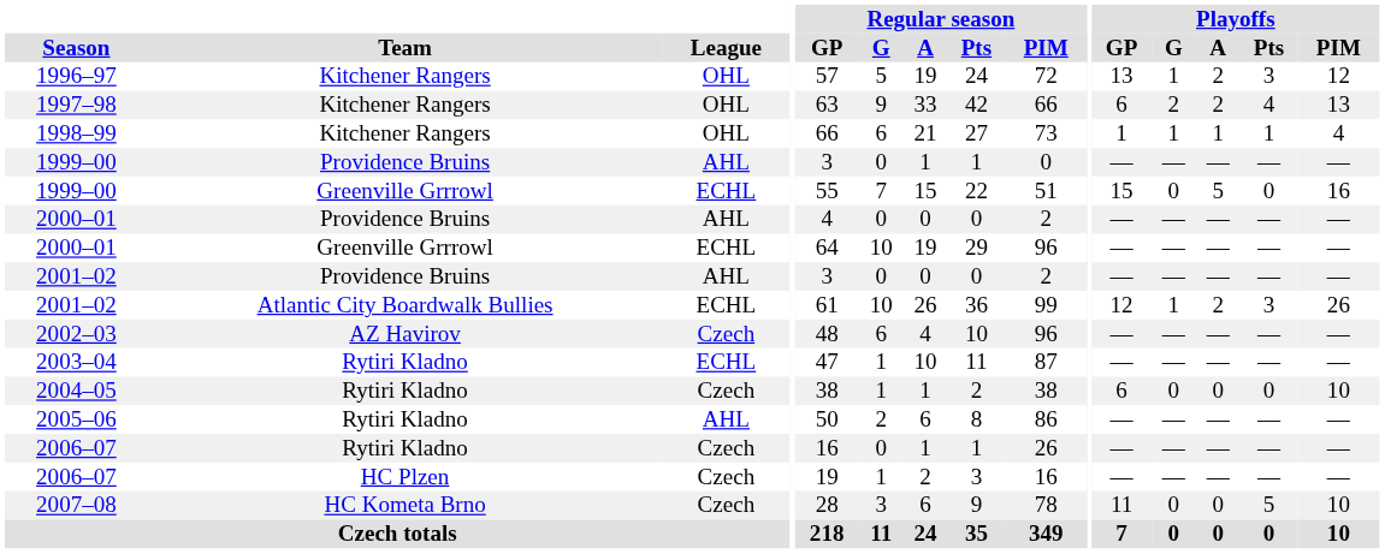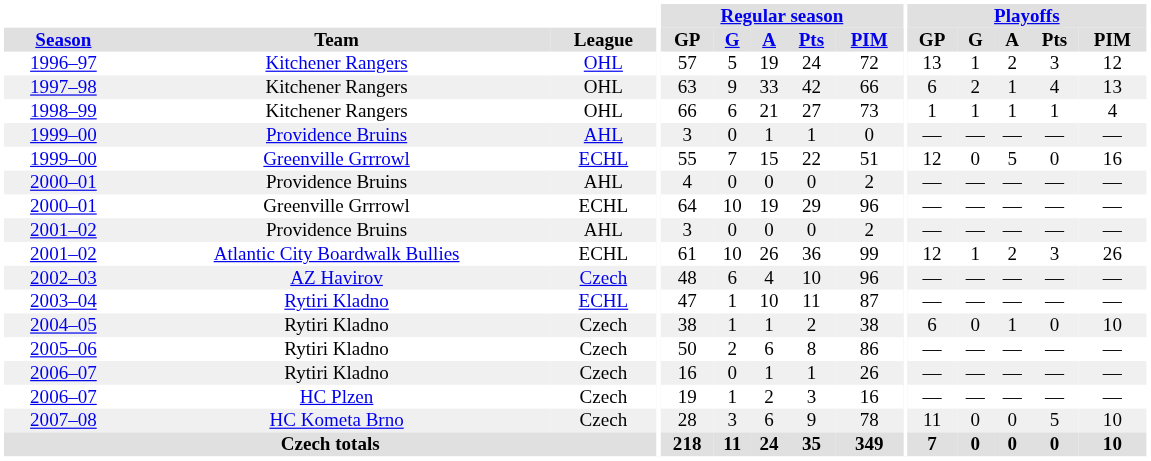 <table border="0" cellpadding="1" cellspacing="0" style="text-align:center; width:60em">
 <tr bgcolor="#e0e0e0">
 <th colspan="3" bgcolor="#ffffff"></th>
 <th rowspan="99" bgcolor="#ffffff"></th>
 <th colspan="5"><a href='#'>Regular season</a></th>
 <th rowspan="99" bgcolor="#ffffff"></th>
 <th colspan="5"><a href='#'>Playoffs</a></th>
 </tr>
 <tr bgcolor="#e0e0e0">
 <th><a href='#'>Season</a></th>
 <th>Team</th>
 <th>League</th>
 <th>GP</th>
 <th><a href='#'>G</a></th>
 <th><a href='#'>A</a></th>
 <th><a href='#'>Pts</a></th>
 <th><a href='#'>PIM</a></th>
 <th>GP</th>
 <th>G</th>
 <th>A</th>
 <th>Pts</th>
 <th>PIM</th>
 </tr>
 <tr>
 <td><a href='#'>1996–97</a></td>
 <td><a href='#'>Kitchener Rangers</a></td>
 <td><a href='#'>OHL</a></td>
 <td>57</td>
 <td>5</td>
 <td>19</td>
 <td>24</td>
 <td>72</td>
 <td>13</td>
 <td>1</td>
 <td>2</td>
 <td>3</td>
 <td>12</td>
 </tr>
 <tr bgcolor="#f0f0f0">
 <td><a href='#'>1997–98</a></td>
 <td>Kitchener Rangers</td>
 <td>OHL</td>
 <td>63</td>
 <td>9</td>
 <td>33</td>
 <td>42</td>
 <td>66</td>
 <td>6</td>
 <td>2</td>
-<td>2</td>
+<td>1</td>
 <td>4</td>
 <td>13</td>
 </tr>
 <tr>
 <td><a href='#'>1998–99</a></td>
 <td>Kitchener Rangers</td>
 <td>OHL</td>
 <td>66</td>
 <td>6</td>
 <td>21</td>
 <td>27</td>
 <td>73</td>
 <td>1</td>
 <td>1</td>
 <td>1</td>
 <td>1</td>
 <td>4</td>
 </tr>
 <tr bgcolor="#f0f0f0">
 <td><a href='#'>1999–00</a></td>
 <td><a href='#'>Providence Bruins</a></td>
 <td><a href='#'>AHL</a></td>
 <td>3</td>
 <td>0</td>
 <td>1</td>
 <td>1</td>
 <td>0</td>
 <td>—</td>
 <td>—</td>
 <td>—</td>
 <td>—</td>
 <td>—</td>
 </tr>
 <tr>
 <td><a href='#'>1999–00</a></td>
 <td><a href='#'>Greenville Grrrowl</a></td>
 <td><a href='#'>ECHL</a></td>
 <td>55</td>
 <td>7</td>
 <td>15</td>
 <td>22</td>
 <td>51</td>
-<td>15</td>
+<td>12</td>
 <td>0</td>
 <td>5</td>
 <td>0</td>
 <td>16</td>
 </tr>
 <tr bgcolor="#f0f0f0">
 <td><a href='#'>2000–01</a></td>
 <td>Providence Bruins</td>
 <td>AHL</td>
 <td>4</td>
 <td>0</td>
 <td>0</td>
 <td>0</td>
 <td>2</td>
 <td>—</td>
 <td>—</td>
 <td>—</td>
 <td>—</td>
 <td>—</td>
 </tr>
 <tr>
 <td><a href='#'>2000–01</a></td>
 <td>Greenville Grrrowl</td>
 <td>ECHL</td>
 <td>64</td>
 <td>10</td>
 <td>19</td>
 <td>29</td>
 <td>96</td>
 <td>—</td>
 <td>—</td>
 <td>—</td>
 <td>—</td>
 <td>—</td>
 </tr>
 <tr bgcolor="#f0f0f0">
 <td><a href='#'>2001–02</a></td>
 <td>Providence Bruins</td>
 <td>AHL</td>
 <td>3</td>
 <td>0</td>
 <td>0</td>
 <td>0</td>
 <td>2</td>
 <td>—</td>
 <td>—</td>
 <td>—</td>
 <td>—</td>
 <td>—</td>
 </tr>
 <tr>
 <td><a href='#'>2001–02</a></td>
 <td><a href='#'>Atlantic City Boardwalk Bullies</a></td>
 <td>ECHL</td>
 <td>61</td>
 <td>10</td>
 <td>26</td>
 <td>36</td>
 <td>99</td>
 <td>12</td>
 <td>1</td>
 <td>2</td>
 <td>3</td>
 <td>26</td>
 </tr>
 <tr bgcolor="#f0f0f0">
 <td><a href='#'>2002–03</a></td>
 <td><a href='#'>AZ Havirov</a></td>
 <td><a href='#'>Czech</a></td>
 <td>48</td>
 <td>6</td>
 <td>4</td>
 <td>10</td>
 <td>96</td>
 <td>—</td>
 <td>—</td>
 <td>—</td>
 <td>—</td>
 <td>—</td>
 </tr>
 <tr>
 <td><a href='#'>2003–04</a></td>
 <td><a href='#'>Rytiri Kladno</a></td>
 <td><a href='#'>ECHL</a></td>
 <td>47</td>
 <td>1</td>
 <td>10</td>
 <td>11</td>
 <td>87</td>
 <td>—</td>
 <td>—</td>
 <td>—</td>
 <td>—</td>
 <td>—</td>
 </tr>
 <tr bgcolor="#f0f0f0">
 <td><a href='#'>2004–05</a></td>
 <td>Rytiri Kladno</td>
 <td>Czech</td>
 <td>38</td>
 <td>1</td>
 <td>1</td>
 <td>2</td>
 <td>38</td>
 <td>6</td>
 <td>0</td>
-<td>0</td>
+<td>1</td>
 <td>0</td>
 <td>10</td>
 </tr>
 <tr>
 <td><a href='#'>2005–06</a></td>
 <td>Rytiri Kladno</td>
-<td><a href='#'>AHL</a></td>
+<td>Czech</td>
 <td>50</td>
 <td>2</td>
 <td>6</td>
 <td>8</td>
 <td>86</td>
 <td>—</td>
 <td>—</td>
 <td>—</td>
 <td>—</td>
 <td>—</td>
 </tr>
 <tr bgcolor="#f0f0f0">
 <td><a href='#'>2006–07</a></td>
 <td>Rytiri Kladno</td>
 <td>Czech</td>
 <td>16</td>
 <td>0</td>
 <td>1</td>
 <td>1</td>
 <td>26</td>
 <td>—</td>
 <td>—</td>
 <td>—</td>
 <td>—</td>
 <td>—</td>
 </tr>
 <tr>
 <td><a href='#'>2006–07</a></td>
 <td><a href='#'>HC Plzen</a></td>
 <td>Czech</td>
 <td>19</td>
 <td>1</td>
 <td>2</td>
 <td>3</td>
 <td>16</td>
 <td>—</td>
 <td>—</td>
 <td>—</td>
 <td>—</td>
 <td>—</td>
 </tr>
 <tr bgcolor="#f0f0f0">
 <td><a href='#'>2007–08</a></td>
 <td><a href='#'>HC Kometa Brno</a></td>
 <td>Czech</td>
 <td>28</td>
 <td>3</td>
 <td>6</td>
 <td>9</td>
 <td>78</td>
 <td>11</td>
 <td>0</td>
 <td>0</td>
 <td>5</td>
 <td>10</td>
 </tr>
 <tr>
 </tr>
 <tr ALIGN="center" bgcolor="#e0e0e0">
 <th colspan="3">Czech totals</th>
 <th ALIGN="center">218</th>
 <th ALIGN="center">11</th>
 <th ALIGN="center">24</th>
 <th ALIGN="center">35</th>
 <th ALIGN="center">349</th>
 <th ALIGN="center">7</th>
 <th ALIGN="center">0</th>
 <th ALIGN="center">0</th>
 <th ALIGN="center">0</th>
 <th ALIGN="center">10</th>
 </tr>
 </table>
